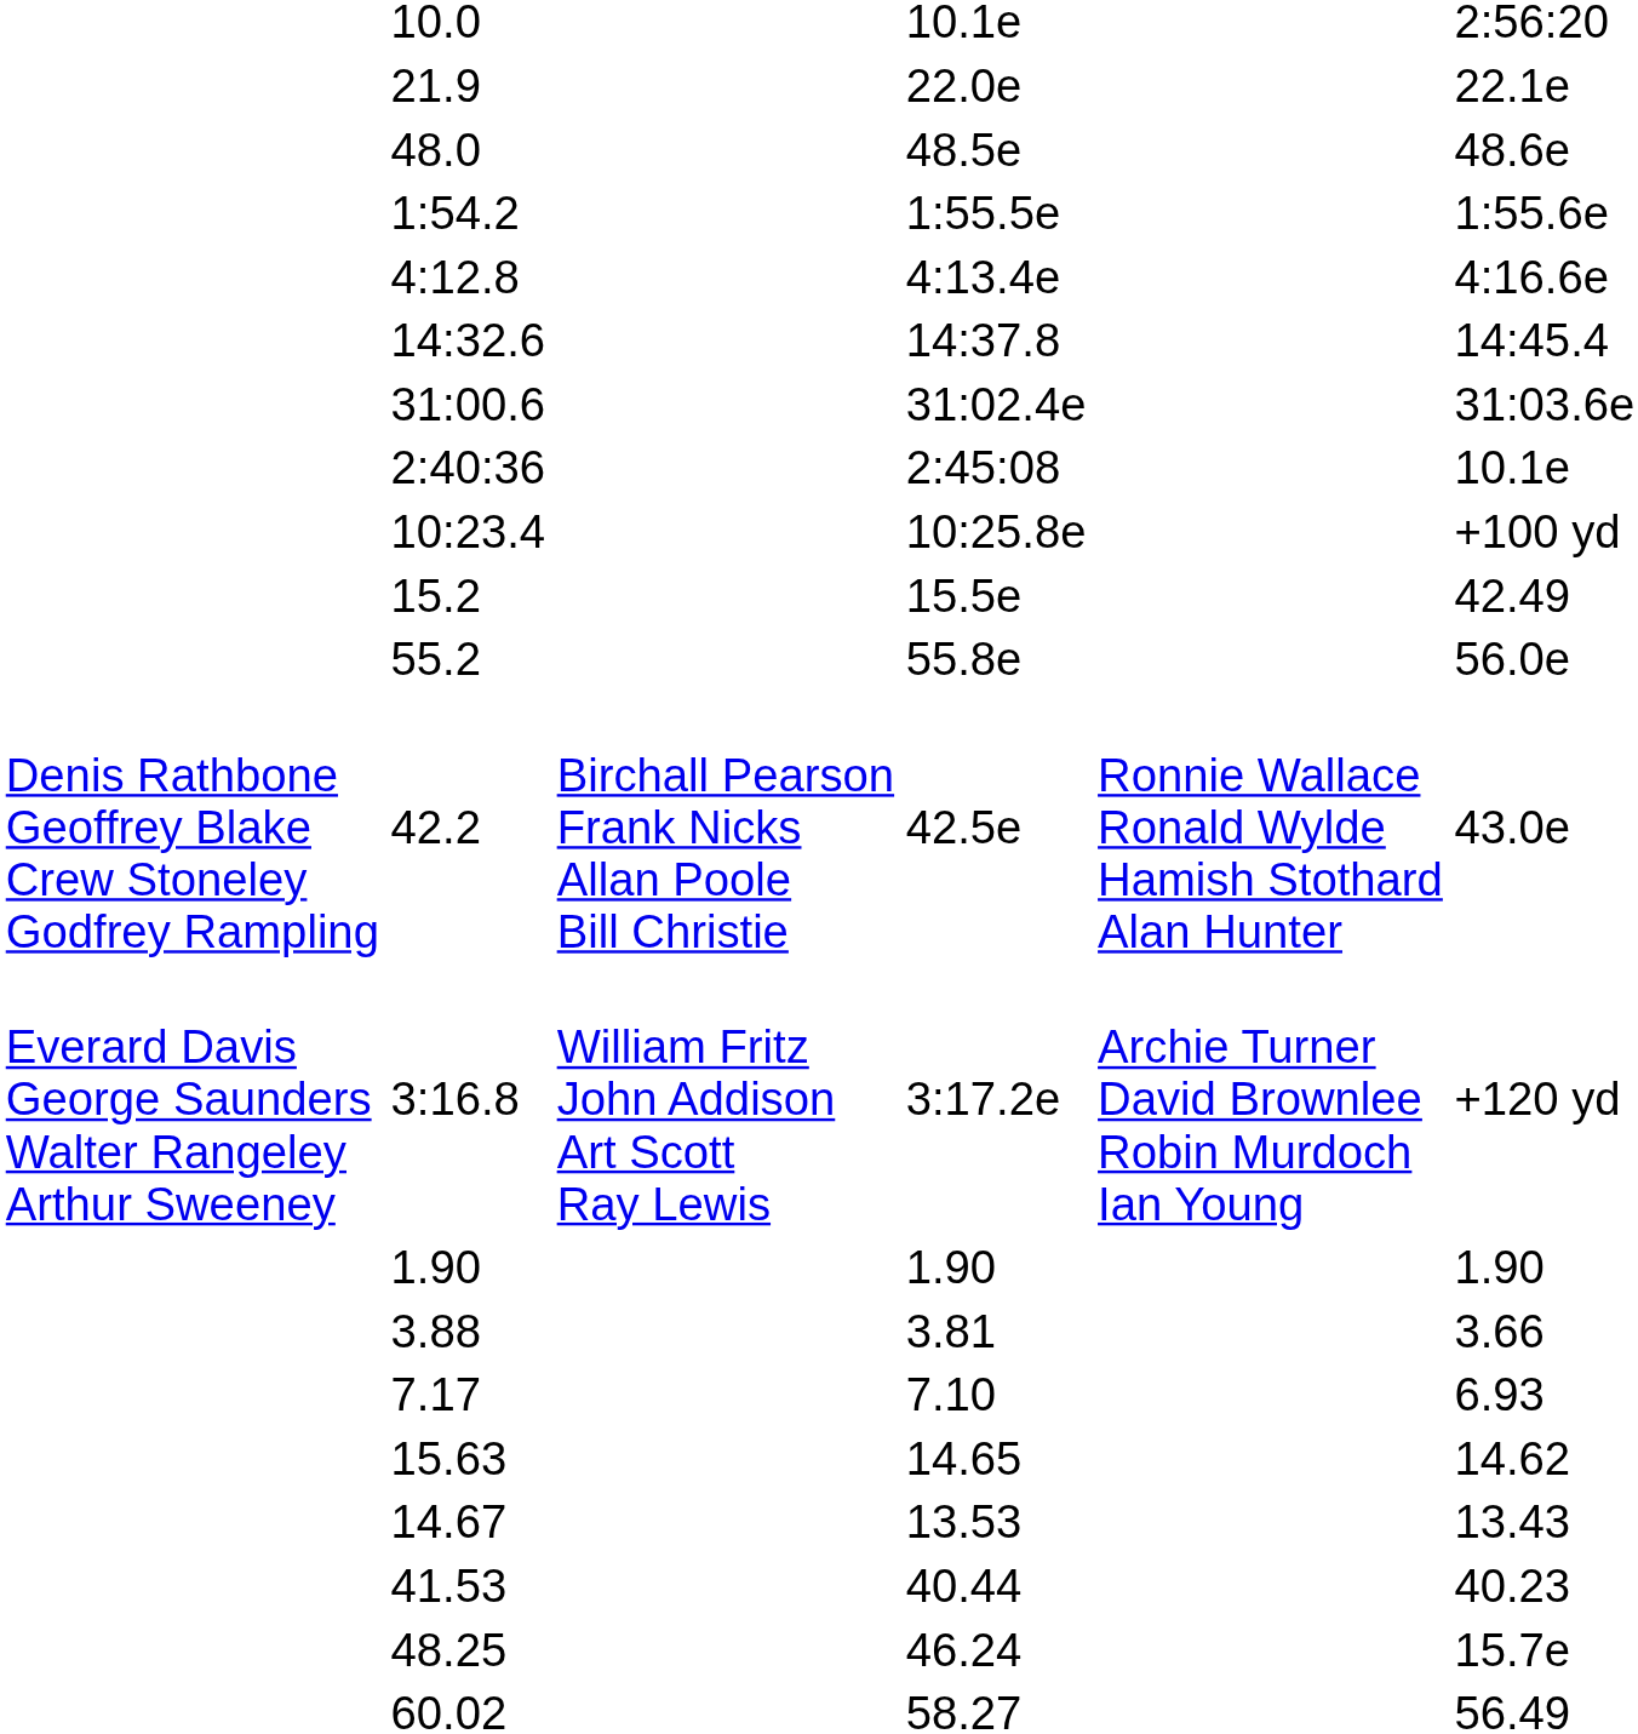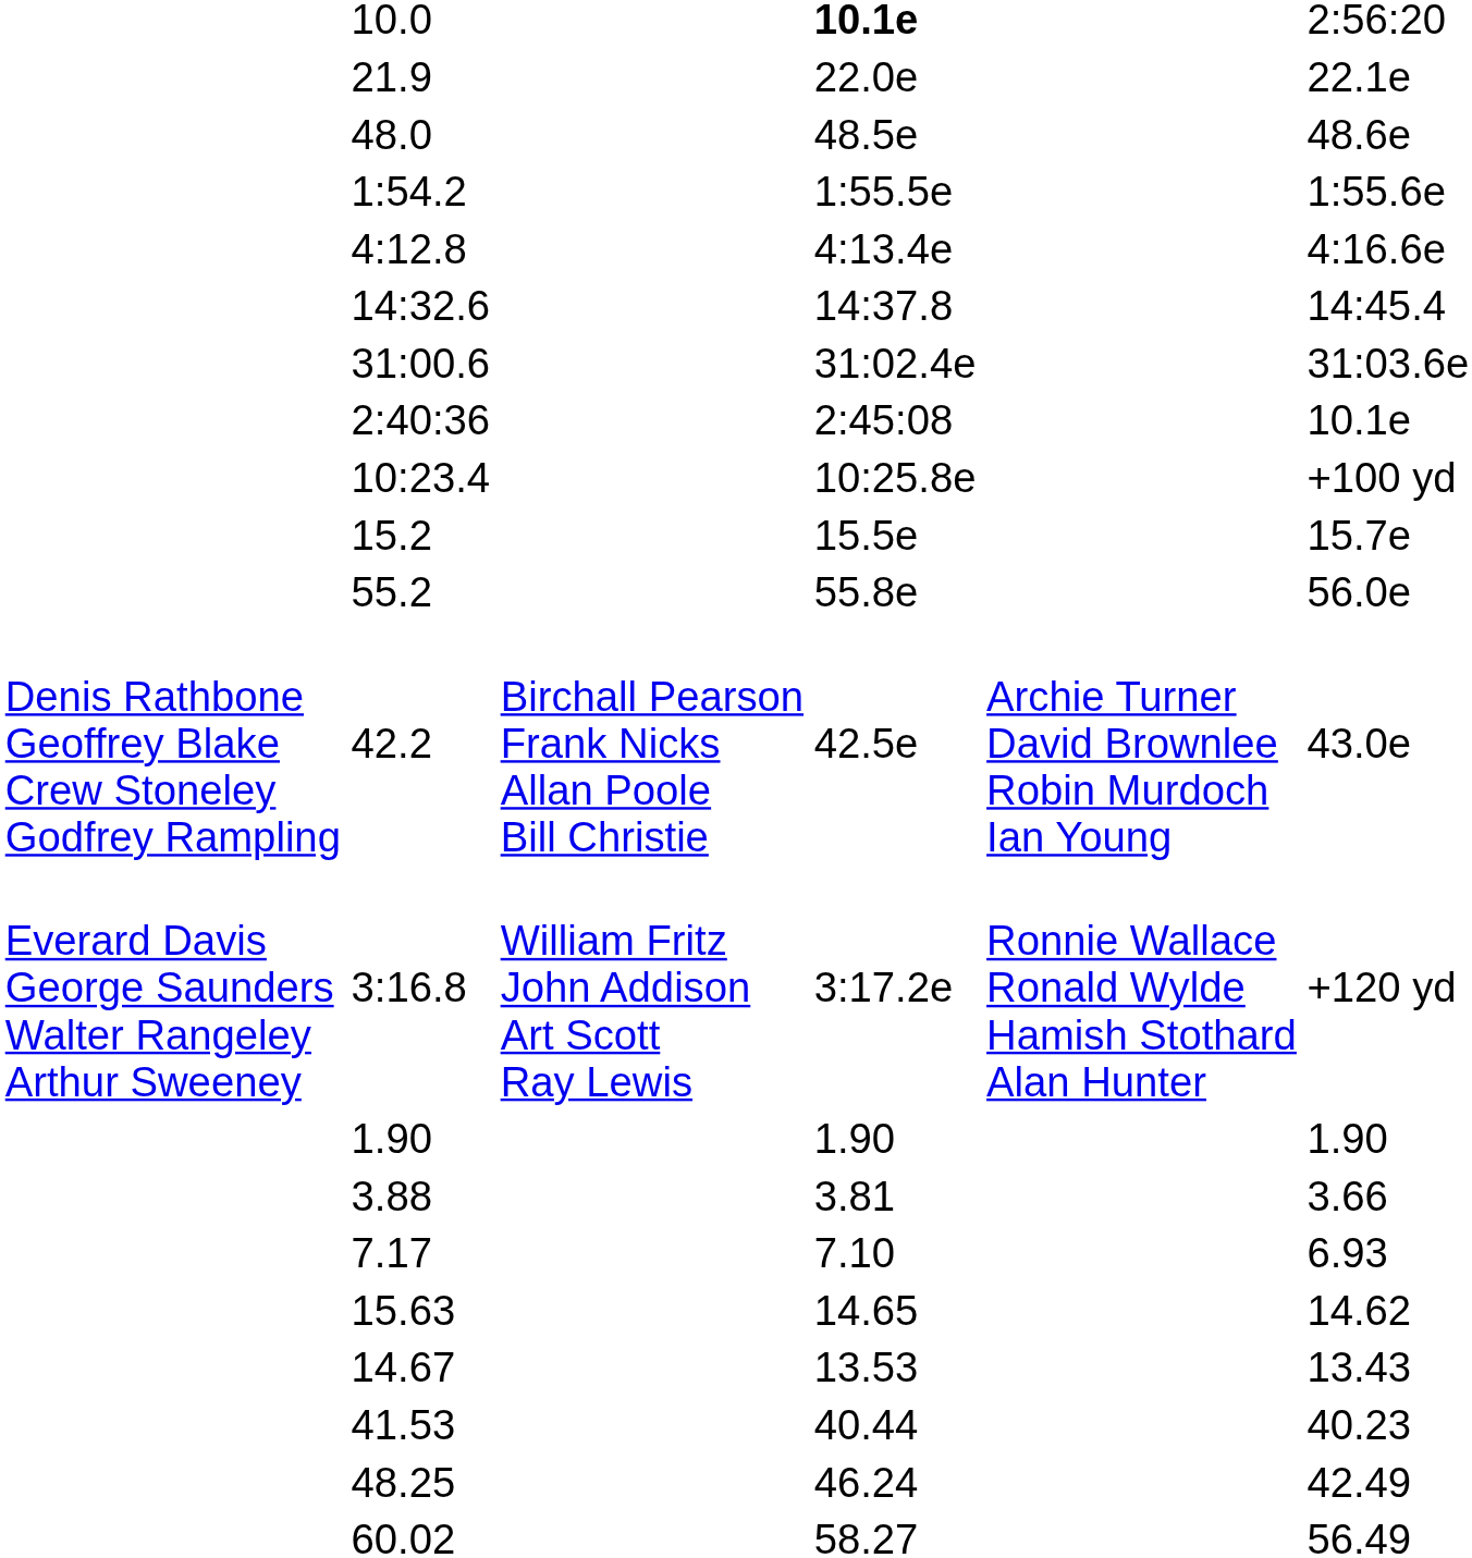 <table>
 <tr>
 </tr>
 <tr>
 <td></td>
 <td></td>
 <td>10.0</td>
 <td></td>
-<td>10.1e</td>
+<td><strong>10.1e</strong></td>
 <td></td>
 <td>2:56:20</td>
 </tr>
 <tr>
 <td></td>
 <td></td>
 <td>21.9</td>
 <td></td>
 <td>22.0e</td>
 <td></td>
 <td>22.1e</td>
 </tr>
 <tr>
 <td></td>
 <td></td>
 <td>48.0</td>
 <td></td>
 <td>48.5e</td>
 <td></td>
 <td>48.6e</td>
 </tr>
 <tr>
 <td></td>
 <td></td>
 <td>1:54.2</td>
 <td></td>
 <td>1:55.5e</td>
 <td></td>
 <td>1:55.6e</td>
 </tr>
 <tr>
 <td></td>
 <td></td>
 <td>4:12.8</td>
 <td></td>
 <td>4:13.4e</td>
 <td></td>
 <td>4:16.6e</td>
 </tr>
 <tr>
 <td></td>
 <td></td>
 <td>14:32.6</td>
 <td></td>
 <td>14:37.8</td>
 <td></td>
 <td>14:45.4</td>
 </tr>
 <tr>
 <td></td>
 <td></td>
 <td>31:00.6</td>
 <td></td>
 <td>31:02.4e</td>
 <td></td>
 <td>31:03.6e</td>
 </tr>
 <tr>
 <td></td>
 <td></td>
 <td>2:40:36</td>
 <td></td>
 <td>2:45:08</td>
 <td></td>
 <td>10.1e</td>
 </tr>
 <tr>
 <td></td>
 <td></td>
 <td>10:23.4</td>
 <td></td>
 <td>10:25.8e</td>
 <td></td>
 <td>+100 yd</td>
 </tr>
 <tr>
 <td></td>
 <td></td>
 <td>15.2</td>
 <td></td>
 <td>15.5e</td>
 <td></td>
-<td>42.49</td>
+<td>15.7e</td>
 </tr>
 <tr>
 <td></td>
 <td></td>
 <td>55.2</td>
 <td></td>
 <td>55.8e</td>
 <td></td>
 <td>56.0e</td>
 </tr>
 <tr>
 <td></td>
 <td><br><a href='#'>Denis Rathbone</a><br><a href='#'>Geoffrey Blake</a><br><a href='#'>Crew Stoneley</a><br><a href='#'>Godfrey Rampling</a></td>
 <td>42.2</td>
 <td><br><a href='#'>Birchall Pearson</a><br><a href='#'>Frank Nicks</a><br><a href='#'>Allan Poole</a><br><a href='#'>Bill Christie</a></td>
 <td>42.5e</td>
-<td><br><a href='#'>Ronnie Wallace</a><br><a href='#'>Ronald Wylde</a><br><a href='#'>Hamish Stothard</a><br><a href='#'>Alan Hunter</a></td>
+<td><br><a href='#'>Archie Turner</a><br><a href='#'>David Brownlee</a><br><a href='#'>Robin Murdoch</a><br><a href='#'>Ian Young</a></td>
 <td>43.0e</td>
 </tr>
 <tr>
 <td></td>
 <td><br><a href='#'>Everard Davis</a><br><a href='#'>George Saunders</a><br><a href='#'>Walter Rangeley</a><br><a href='#'>Arthur Sweeney</a></td>
 <td>3:16.8</td>
 <td><br><a href='#'>William Fritz</a><br><a href='#'>John Addison</a><br><a href='#'>Art Scott</a><br><a href='#'>Ray Lewis</a></td>
 <td>3:17.2e</td>
-<td><br><a href='#'>Archie Turner</a><br><a href='#'>David Brownlee</a><br><a href='#'>Robin Murdoch</a><br><a href='#'>Ian Young</a></td>
+<td><br><a href='#'>Ronnie Wallace</a><br><a href='#'>Ronald Wylde</a><br><a href='#'>Hamish Stothard</a><br><a href='#'>Alan Hunter</a></td>
 <td>+120 yd</td>
 </tr>
 <tr>
 <td></td>
 <td></td>
 <td>1.90</td>
 <td></td>
 <td>1.90</td>
 <td></td>
 <td>1.90</td>
 </tr>
 <tr>
 <td></td>
 <td></td>
 <td>3.88</td>
 <td></td>
 <td>3.81</td>
 <td></td>
 <td>3.66</td>
 </tr>
 <tr>
 <td></td>
 <td></td>
 <td>7.17</td>
 <td></td>
 <td>7.10</td>
 <td></td>
 <td>6.93</td>
 </tr>
 <tr>
 <td></td>
 <td></td>
 <td>15.63</td>
 <td></td>
 <td>14.65</td>
 <td></td>
 <td>14.62</td>
 </tr>
 <tr>
 <td></td>
 <td></td>
 <td>14.67</td>
 <td></td>
 <td>13.53</td>
 <td></td>
 <td>13.43</td>
 </tr>
 <tr>
 <td></td>
 <td></td>
 <td>41.53</td>
 <td></td>
 <td>40.44</td>
 <td></td>
 <td>40.23</td>
 </tr>
 <tr>
 <td></td>
 <td></td>
 <td>48.25</td>
 <td></td>
 <td>46.24</td>
 <td></td>
-<td>15.7e</td>
+<td>42.49</td>
 </tr>
 <tr>
 <td></td>
 <td></td>
 <td>60.02</td>
 <td></td>
 <td>58.27</td>
 <td></td>
 <td>56.49</td>
 </tr>
 </table>
